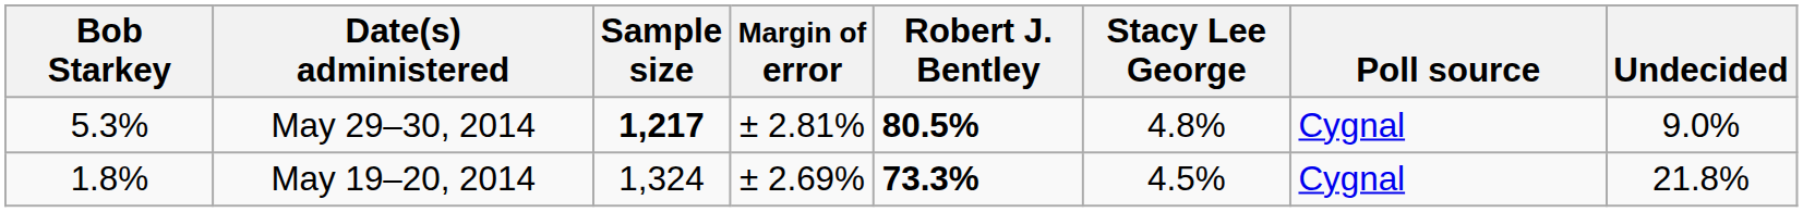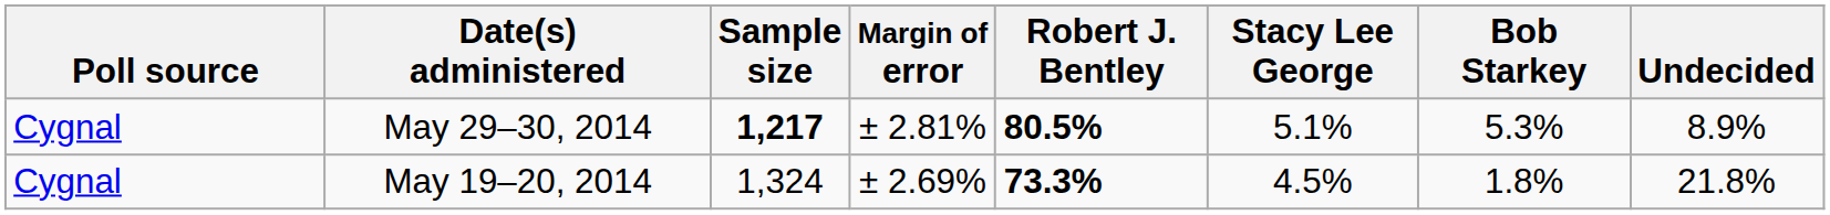 <table class="wikitable">
 <tr valign= bottom>
-<th style="width:90px;">Bob<br>Starkey</th>
+<th style="width:140px;">Poll source</th>
 <th style="width:170px;">Date(s)<br>administered</th>
 <th class=small>Sample<br>size</th>
 <th><small>Margin of</small><br>error</th>
 <th style="width:90px;">Robert J.<br>Bentley</th>
 <th style="width:90px;">Stacy Lee<br>George</th>
-<th style="width:140px;">Poll source</th>
+<th style="width:90px;">Bob<br>Starkey</th>
 <th style="width:80px;">Undecided</th>
 </tr>
 <tr>
-<td align=center>5.3%</td>
+<td><a href='#'>Cygnal</a></td>
 <td align=center>May 29–30, 2014</td>
 <td align=center><strong>1,217</strong></td>
 <td align=center>± 2.81%</td>
 <td><strong>80.5%</strong></td>
-<td align=center>4.8%</td>
-<td><a href='#'>Cygnal</a></td>
-<td align=center>9.0%</td>
+<td align=center>5.1%</td>
+<td align=center>5.3%</td>
+<td align=center>8.9%</td>
 </tr>
 <tr>
-<td align=center>1.8%</td>
+<td><a href='#'>Cygnal</a></td>
 <td align=center>May 19–20, 2014</td>
 <td align=center>1,324</td>
 <td align=center>± 2.69%</td>
 <td><strong>73.3%</strong></td>
 <td align=center>4.5%</td>
-<td><a href='#'>Cygnal</a></td>
+<td align=center>1.8%</td>
 <td align=center>21.8%</td>
 </tr>
 </table>
